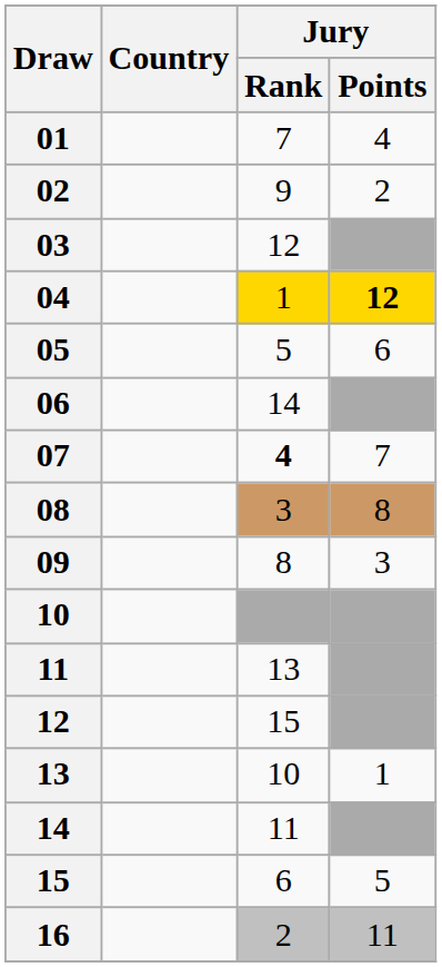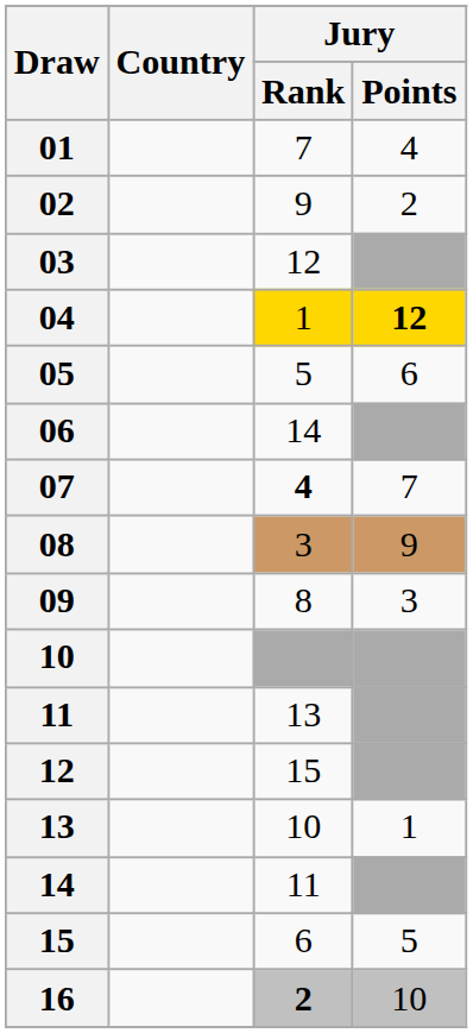 <table class="sortable wikitable collapsible plainrowheaders" style="text-align:center;">
 <tr>
 </tr>
 <tr>
 <th scope="col" rowspan="2">Draw</th>
 <th scope="col" rowspan="2">Country</th>
 <th scope="col" colspan="2">Jury</th>
 </tr>
 <tr>
 <th scope="col">Rank</th>
 <th scope="col" class="unsortable">Points</th>
 </tr>
 <tr>
 <th scope="row" style="text-align:center;">01</th>
 <td style="text-align:left;"></td>
 <td>7</td>
 <td>4</td>
 </tr>
 <tr>
 <th scope="row" style="text-align:center;">02</th>
 <td style="text-align:left;"></td>
 <td>9</td>
 <td>2</td>
 </tr>
 <tr>
 <th scope="row" style="text-align:center;">03</th>
 <td style="text-align:left;"></td>
 <td>12</td>
 <td style="background:#AAAAAA;"></td>
 </tr>
 <tr>
 <th scope="row" style="text-align:center;">04</th>
 <td style="text-align:left;"></td>
 <td style="background:gold;">1</td>
 <td style="background:gold;"><strong>12</strong></td>
 </tr>
 <tr>
 <th scope="row" style="text-align:center;">05</th>
 <td style="text-align:left;"></td>
 <td>5</td>
 <td>6</td>
 </tr>
 <tr>
 <th scope="row" style="text-align:center;">06</th>
 <td style="text-align:left;"></td>
 <td>14</td>
 <td style="background:#AAAAAA;"></td>
 </tr>
 <tr>
 <th scope="row" style="text-align:center;">07</th>
 <td style="text-align:left;"></td>
 <td><strong>4</strong></td>
 <td>7</td>
 </tr>
 <tr>
 <th scope="row" style="text-align:center;">08</th>
 <td style="text-align:left;"></td>
 <td style="background:#CC9966;">3</td>
-<td style="background:#CC9966;">8</td>
+<td style="background:#CC9966;">9</td>
 </tr>
 <tr>
 <th scope="row" style="text-align:center;">09</th>
 <td style="text-align:left;"></td>
 <td>8</td>
 <td>3</td>
 </tr>
 <tr class=sortbottom>
 <th scope="row" style="text-align:center;">10</th>
 <td style="text-align:left;"></td>
 <td style="background:#AAAAAA;"></td>
 <td style="background:#AAAAAA;"></td>
 </tr>
 <tr>
 <th scope="row" style="text-align:center;">11</th>
 <td style="text-align:left;"></td>
 <td>13</td>
 <td style="background:#AAAAAA;"></td>
 </tr>
 <tr>
 <th scope="row" style="text-align:center;">12</th>
 <td style="text-align:left;"></td>
 <td>15</td>
 <td style="background:#AAAAAA;"></td>
 </tr>
 <tr>
 <th scope="row" style="text-align:center;">13</th>
 <td style="text-align:left;"></td>
 <td>10</td>
 <td>1</td>
 </tr>
 <tr>
 <th scope="row" style="text-align:center;">14</th>
 <td style="text-align:left;"></td>
 <td>11</td>
 <td style="background:#AAAAAA;"></td>
 </tr>
 <tr>
 <th scope="row" style="text-align:center;">15</th>
 <td style="text-align:left;"></td>
 <td>6</td>
 <td>5</td>
 </tr>
 <tr>
 <th scope="row" style="text-align:center;">16</th>
 <td style="text-align:left;"></td>
-<td style="background:silver;">2</td>
-<td style="background:silver;">11</td>
+<td style="background:silver;"><strong>2</strong></td>
+<td style="background:silver;">10</td>
 </tr>
 <tr>
 </tr>
 </table>
